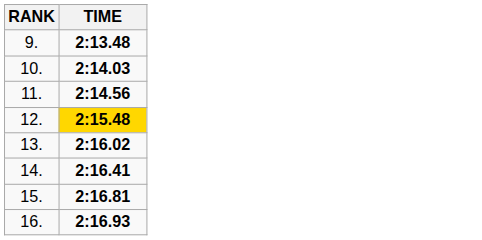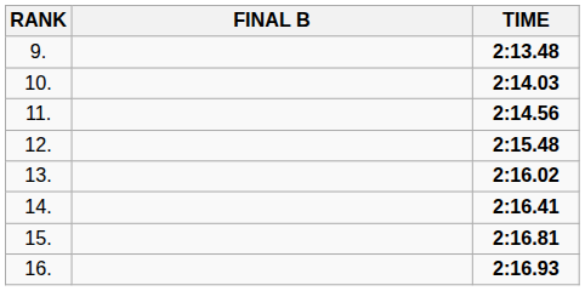 <table class="wikitable">
 <tr>
 <th>RANK</th>
+<th style="width: 20em">FINAL B</th>
 <th style="width: 5em">TIME</th>
 </tr>
 <tr>
 <td align="center">9.</td>
+<td></td>
 <td align="center"><strong>2:13.48</strong></td>
 </tr>
 <tr>
 <td align="center">10.</td>
+<td></td>
 <td align="center"><strong>2:14.03</strong></td>
 </tr>
 <tr>
 <td align="center">11.</td>
+<td></td>
 <td align="center"><strong>2:14.56</strong></td>
 </tr>
 <tr>
 <td align="center">12.</td>
-<td align="center" style="background: gold;"><strong>2:15.48</strong></td>
+<td></td>
+<td align="center"><strong>2:15.48</strong></td>
 </tr>
 <tr>
 <td align="center">13.</td>
+<td></td>
 <td align="center"><strong>2:16.02</strong></td>
 </tr>
 <tr>
 <td align="center">14.</td>
+<td></td>
 <td align="center"><strong>2:16.41</strong></td>
 </tr>
 <tr>
 <td align="center">15.</td>
+<td></td>
 <td align="center"><strong>2:16.81</strong></td>
 </tr>
 <tr>
 <td align="center">16.</td>
+<td></td>
 <td align="center"><strong>2:16.93</strong></td>
 </tr>
 </table>
